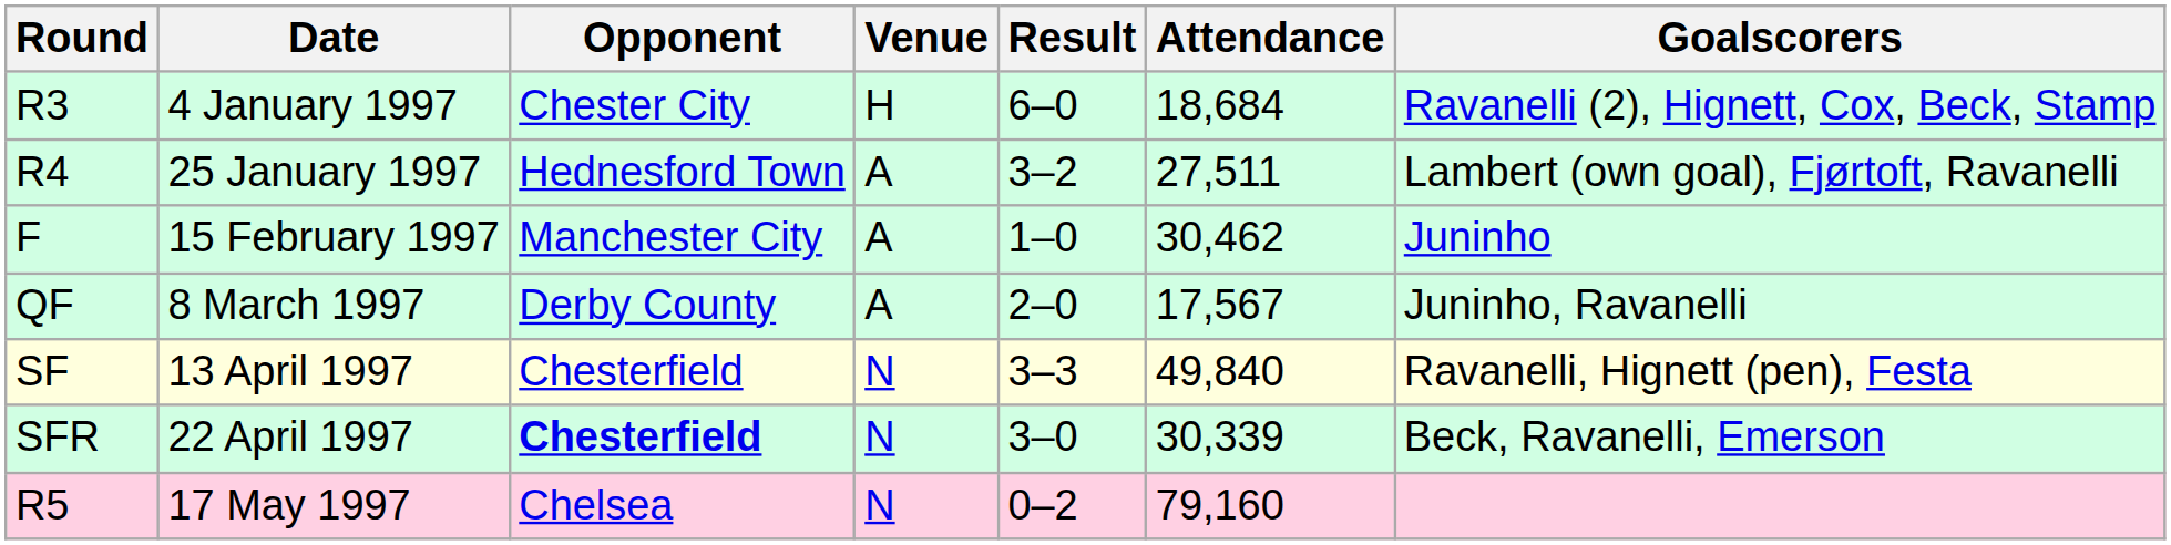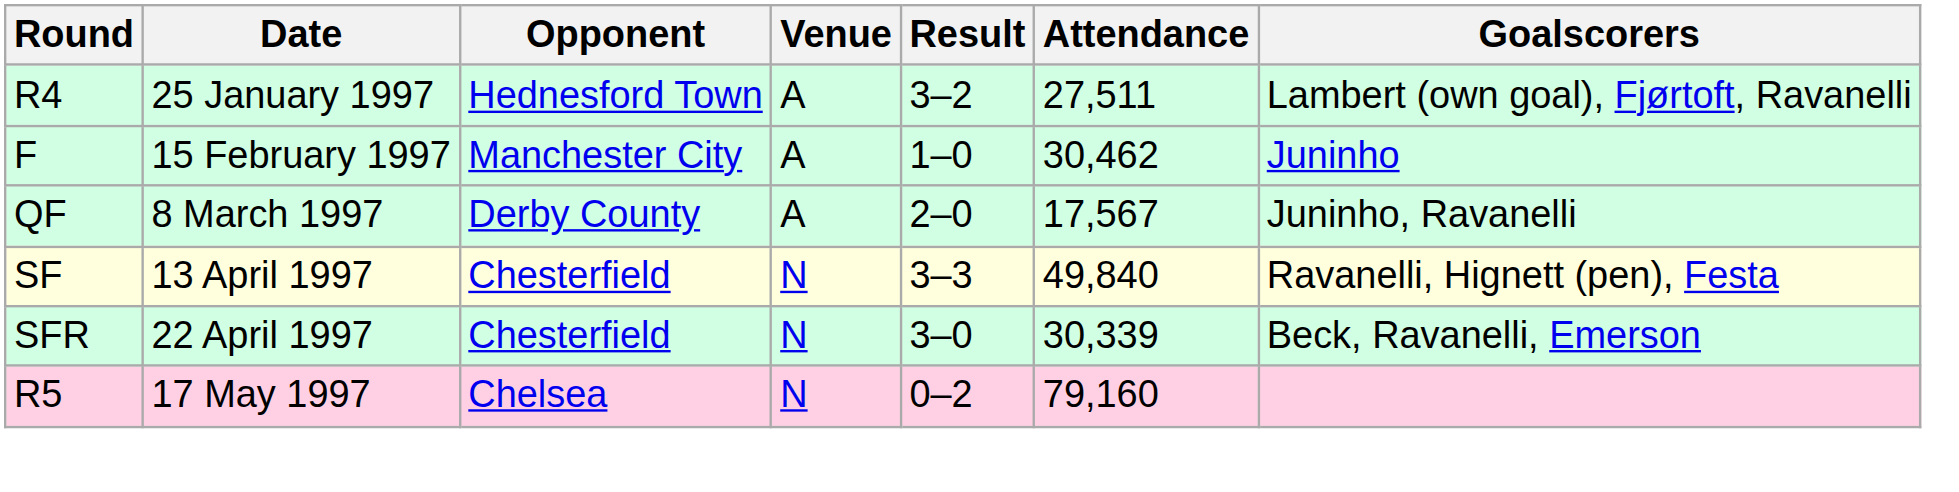 <table class="wikitable">
 <tr>
 <th>Round</th>
 <th>Date</th>
 <th>Opponent</th>
 <th>Venue</th>
 <th>Result</th>
 <th>Attendance</th>
 <th>Goalscorers</th>
-</tr>
-<tr style="background-color: #d0ffe3;">
-<td>R3</td>
-<td>4 January 1997</td>
-<td><a href='#'>Chester City</a></td>
-<td>H</td>
-<td>6–0</td>
-<td>18,684</td>
-<td><a href='#'>Ravanelli</a> (2), <a href='#'>Hignett</a>, <a href='#'>Cox</a>, <a href='#'>Beck</a>, <a href='#'>Stamp</a></td>
 </tr>
 <tr style="background-color: #d0ffe3;">
 <td>R4</td>
 <td>25 January 1997</td>
 <td><a href='#'>Hednesford Town</a></td>
 <td>A</td>
 <td>3–2</td>
 <td>27,511</td>
 <td>Lambert (own goal), <a href='#'>Fjørtoft</a>, Ravanelli</td>
 </tr>
 <tr style="background-color: #d0ffe3;">
 <td>F</td>
 <td>15 February 1997</td>
 <td><a href='#'>Manchester City</a></td>
 <td>A</td>
 <td>1–0</td>
 <td>30,462</td>
 <td><a href='#'>Juninho</a></td>
 </tr>
 <tr style="background-color: #d0ffe3;">
 <td>QF</td>
 <td>8 March 1997</td>
 <td><a href='#'>Derby County</a></td>
 <td>A</td>
 <td>2–0</td>
 <td>17,567</td>
 <td>Juninho, Ravanelli</td>
 </tr>
 <tr style="background-color: #ffffdd;">
 <td>SF</td>
 <td>13 April 1997</td>
 <td><a href='#'>Chesterfield</a></td>
 <td><a href='#'>N</a></td>
 <td>3–3</td>
 <td>49,840</td>
 <td>Ravanelli, Hignett (pen), <a href='#'>Festa</a></td>
 </tr>
 <tr style="background-color: #d0ffe3;">
 <td>SFR</td>
 <td>22 April 1997</td>
-<td><strong><a href='#'>Chesterfield</a></strong></td>
+<td><a href='#'>Chesterfield</a></td>
 <td><a href='#'>N</a></td>
 <td>3–0</td>
 <td>30,339</td>
 <td>Beck, Ravanelli, <a href='#'>Emerson</a></td>
 </tr>
 <tr style="background-color: #ffd0e3;">
 <td>R5</td>
 <td>17 May 1997</td>
 <td><a href='#'>Chelsea</a></td>
 <td><a href='#'>N</a></td>
 <td>0–2</td>
 <td>79,160</td>
 <td></td>
 </tr>
 </table>
